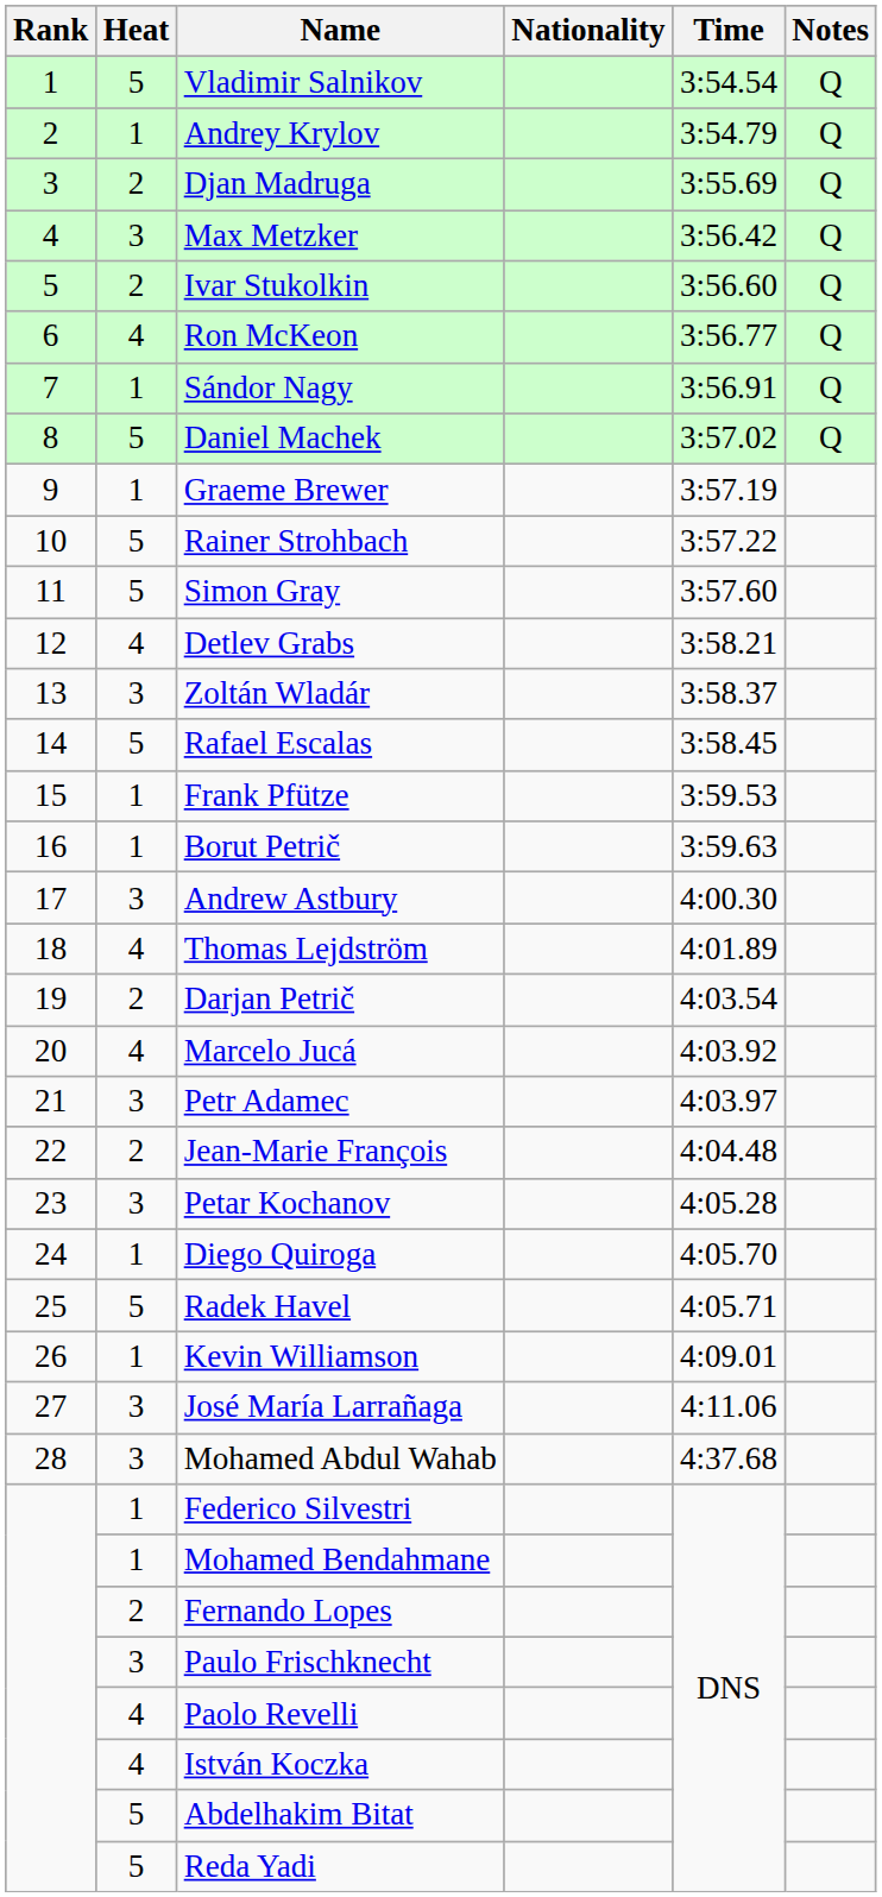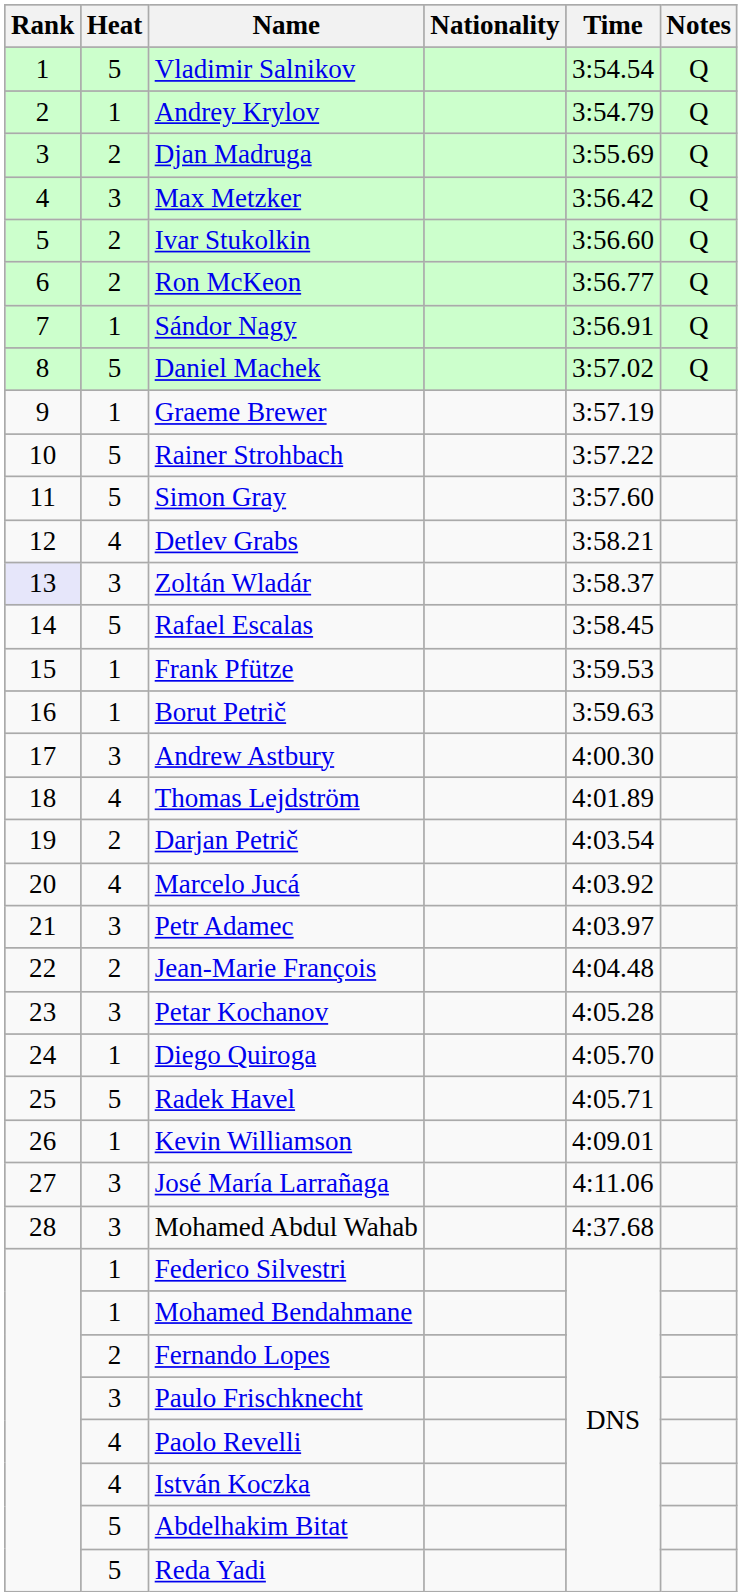 <table class="wikitable sortable" style="text-align:center">
 <tr>
 <th>Rank</th>
 <th>Heat</th>
 <th>Name</th>
 <th>Nationality</th>
 <th>Time</th>
 <th>Notes</th>
 </tr>
 <tr bgcolor=ccffcc>
 <td>1</td>
 <td>5</td>
 <td align=left><a href='#'>Vladimir Salnikov</a></td>
 <td align=left></td>
 <td>3:54.54</td>
 <td>Q</td>
 </tr>
 <tr bgcolor=ccffcc>
 <td>2</td>
 <td>1</td>
 <td align=left><a href='#'>Andrey Krylov</a></td>
 <td align=left></td>
 <td>3:54.79</td>
 <td>Q</td>
 </tr>
 <tr bgcolor=ccffcc>
 <td>3</td>
 <td>2</td>
 <td align=left><a href='#'>Djan Madruga</a></td>
 <td align=left></td>
 <td>3:55.69</td>
 <td>Q</td>
 </tr>
 <tr bgcolor="ccffcc">
 <td>4</td>
 <td>3</td>
 <td align=left><a href='#'>Max Metzker</a></td>
 <td align=left></td>
 <td>3:56.42</td>
 <td>Q</td>
 </tr>
 <tr bgcolor=ccffcc>
 <td>5</td>
 <td>2</td>
 <td align=left><a href='#'>Ivar Stukolkin</a></td>
 <td align=left></td>
 <td>3:56.60</td>
 <td>Q</td>
 </tr>
 <tr bgcolor=ccffcc>
 <td>6</td>
-<td>4</td>
+<td>2</td>
 <td align=left><a href='#'>Ron McKeon</a></td>
 <td align=left></td>
 <td>3:56.77</td>
 <td>Q</td>
 </tr>
 <tr bgcolor=ccffcc>
 <td>7</td>
 <td>1</td>
 <td align=left><a href='#'>Sándor Nagy</a></td>
 <td align=left></td>
 <td>3:56.91</td>
 <td>Q</td>
 </tr>
 <tr bgcolor=ccffcc>
 <td>8</td>
 <td>5</td>
 <td align=left><a href='#'>Daniel Machek</a></td>
 <td align=left></td>
 <td>3:57.02</td>
 <td>Q</td>
 </tr>
 <tr>
 <td>9</td>
 <td>1</td>
 <td align=left><a href='#'>Graeme Brewer</a></td>
 <td align=left></td>
 <td>3:57.19</td>
 <td></td>
 </tr>
 <tr>
 <td>10</td>
 <td>5</td>
 <td align=left><a href='#'>Rainer Strohbach</a></td>
 <td align=left></td>
 <td>3:57.22</td>
 <td></td>
 </tr>
 <tr>
 <td>11</td>
 <td>5</td>
 <td align=left><a href='#'>Simon Gray</a></td>
 <td align=left></td>
 <td>3:57.60</td>
 <td></td>
 </tr>
 <tr>
 <td>12</td>
 <td>4</td>
 <td align=left><a href='#'>Detlev Grabs</a></td>
 <td align=left></td>
 <td>3:58.21</td>
 <td></td>
 </tr>
 <tr>
-<td>13</td>
+<td style="background: lavender;">13</td>
 <td>3</td>
 <td align=left><a href='#'>Zoltán Wladár</a></td>
 <td align=left></td>
 <td>3:58.37</td>
 <td></td>
 </tr>
 <tr>
 <td>14</td>
 <td>5</td>
 <td align=left><a href='#'>Rafael Escalas</a></td>
 <td align=left></td>
 <td>3:58.45</td>
 <td></td>
 </tr>
 <tr>
 <td>15</td>
 <td>1</td>
 <td align=left><a href='#'>Frank Pfütze</a></td>
 <td align=left></td>
 <td>3:59.53</td>
 <td></td>
 </tr>
 <tr>
 <td>16</td>
 <td>1</td>
 <td align=left><a href='#'>Borut Petrič</a></td>
 <td align=left></td>
 <td>3:59.63</td>
 <td></td>
 </tr>
 <tr>
 <td>17</td>
 <td>3</td>
 <td align=left><a href='#'>Andrew Astbury</a></td>
 <td align=left></td>
 <td>4:00.30</td>
 <td></td>
 </tr>
 <tr>
 <td>18</td>
 <td>4</td>
 <td align=left><a href='#'>Thomas Lejdström</a></td>
 <td align=left></td>
 <td>4:01.89</td>
 <td></td>
 </tr>
 <tr>
 <td>19</td>
 <td>2</td>
 <td align=left><a href='#'>Darjan Petrič</a></td>
 <td align=left></td>
 <td>4:03.54</td>
 <td></td>
 </tr>
 <tr>
 <td>20</td>
 <td>4</td>
 <td align=left><a href='#'>Marcelo Jucá</a></td>
 <td align=left></td>
 <td>4:03.92</td>
 <td></td>
 </tr>
 <tr>
 <td>21</td>
 <td>3</td>
 <td align=left><a href='#'>Petr Adamec</a></td>
 <td align=left></td>
 <td>4:03.97</td>
 <td></td>
 </tr>
 <tr>
 <td>22</td>
 <td>2</td>
 <td align=left><a href='#'>Jean-Marie François</a></td>
 <td align=left></td>
 <td>4:04.48</td>
 <td></td>
 </tr>
 <tr>
 <td>23</td>
 <td>3</td>
 <td align=left><a href='#'>Petar Kochanov</a></td>
 <td align=left></td>
 <td>4:05.28</td>
 <td></td>
 </tr>
 <tr>
 <td>24</td>
 <td>1</td>
 <td align=left><a href='#'>Diego Quiroga</a></td>
 <td align=left></td>
 <td>4:05.70</td>
 <td></td>
 </tr>
 <tr>
 <td>25</td>
 <td>5</td>
 <td align=left><a href='#'>Radek Havel</a></td>
 <td align=left></td>
 <td>4:05.71</td>
 <td></td>
 </tr>
 <tr>
 <td>26</td>
 <td>1</td>
 <td align=left><a href='#'>Kevin Williamson</a></td>
 <td align=left></td>
 <td>4:09.01</td>
 <td></td>
 </tr>
 <tr>
 <td>27</td>
 <td>3</td>
 <td align=left><a href='#'>José María Larrañaga</a></td>
 <td align=left></td>
 <td>4:11.06</td>
 <td></td>
 </tr>
 <tr>
 <td>28</td>
 <td>3</td>
 <td align=left>Mohamed Abdul Wahab</td>
 <td align=left></td>
 <td>4:37.68</td>
 <td></td>
 </tr>
 <tr>
 <td rowspan=8></td>
 <td>1</td>
 <td align=left><a href='#'>Federico Silvestri</a></td>
 <td align=left></td>
 <td rowspan="8">DNS</td>
 <td></td>
 </tr>
 <tr>
 <td>1</td>
 <td align=left><a href='#'>Mohamed Bendahmane</a></td>
 <td align=left></td>
 <td></td>
 </tr>
 <tr>
 <td>2</td>
 <td align=left><a href='#'>Fernando Lopes</a></td>
 <td align=left></td>
 <td></td>
 </tr>
 <tr>
 <td>3</td>
 <td align=left><a href='#'>Paulo Frischknecht</a></td>
 <td align=left></td>
 <td></td>
 </tr>
 <tr>
 <td>4</td>
 <td align=left><a href='#'>Paolo Revelli</a></td>
 <td align=left></td>
 <td></td>
 </tr>
 <tr>
 <td>4</td>
 <td align=left><a href='#'>István Koczka</a></td>
 <td align=left></td>
 <td></td>
 </tr>
 <tr>
 <td>5</td>
 <td align=left><a href='#'>Abdelhakim Bitat</a></td>
 <td align=left></td>
 <td></td>
 </tr>
 <tr>
 <td>5</td>
 <td align=left><a href='#'>Reda Yadi</a></td>
 <td align=left></td>
 <td></td>
 </tr>
 </table>
